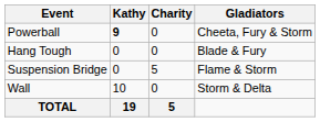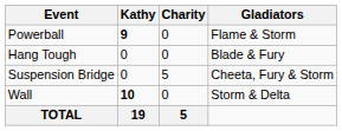 <table class="wikitable">
 <tr>
 <th>Event</th>
 <th>Kathy</th>
 <th>Charity</th>
 <th>Gladiators</th>
 </tr>
 <tr>
 <td>Powerball</td>
 <td><strong>9</strong></td>
 <td>0</td>
-<td>Cheeta, Fury & Storm</td>
+<td>Flame & Storm</td>
 </tr>
 <tr>
 <td>Hang Tough</td>
 <td>0</td>
 <td>0</td>
 <td>Blade & Fury</td>
 </tr>
 <tr>
 <td>Suspension Bridge</td>
 <td>0</td>
 <td>5</td>
-<td>Flame & Storm</td>
+<td>Cheeta, Fury & Storm</td>
 </tr>
 <tr>
 <td>Wall</td>
-<td>10</td>
+<td><strong>10</strong></td>
 <td>0</td>
 <td>Storm & Delta</td>
 </tr>
 <tr>
 <th>TOTAL</th>
 <th>19</th>
 <th>5</th>
 </tr>
 </table>
